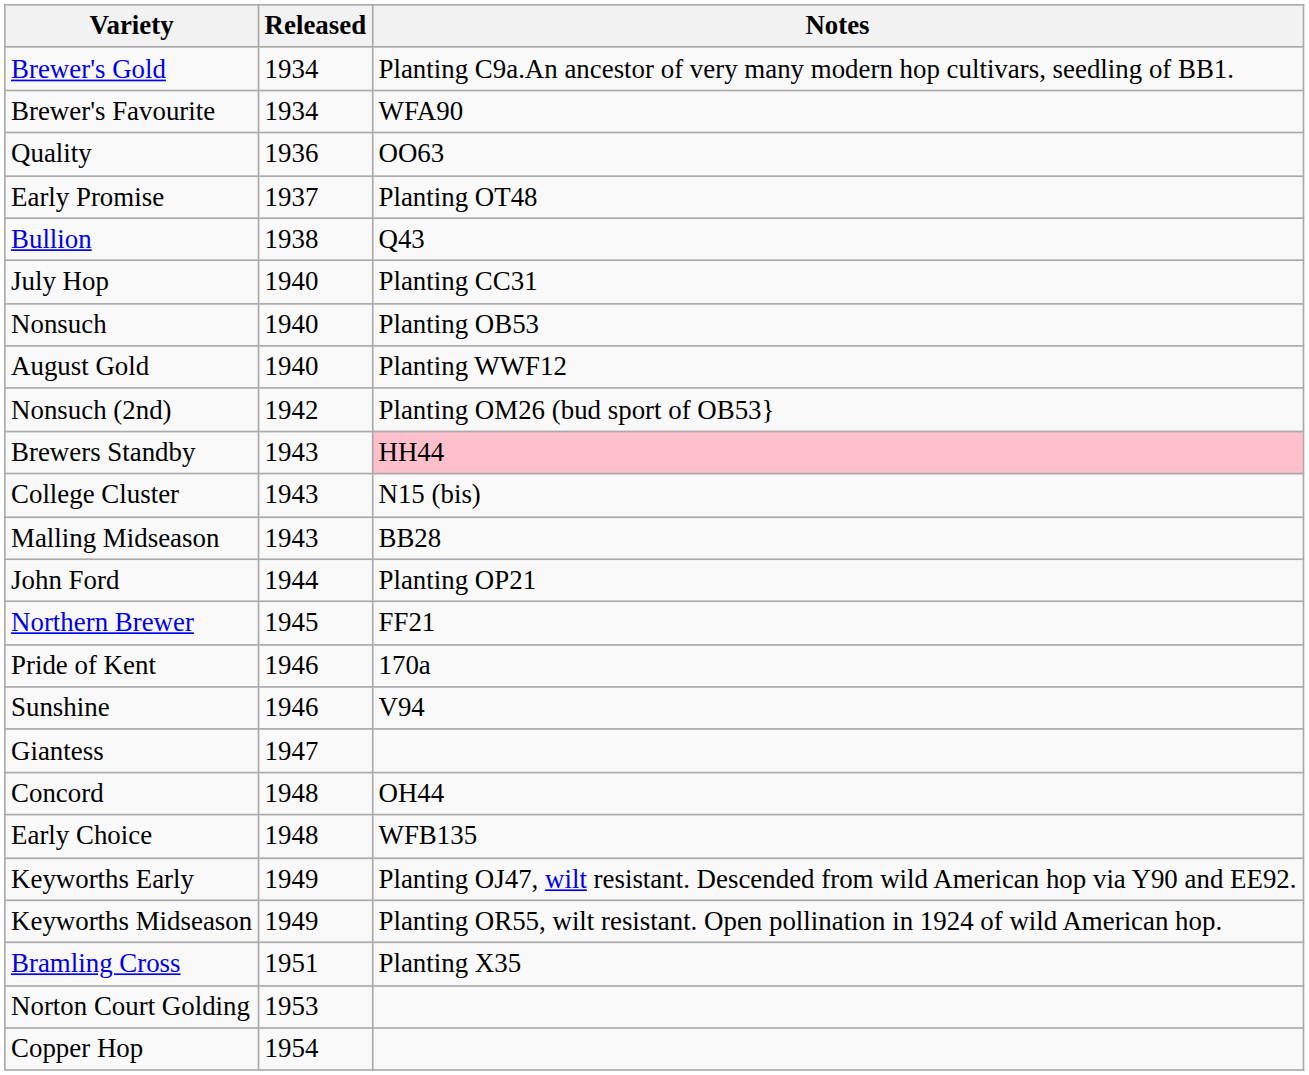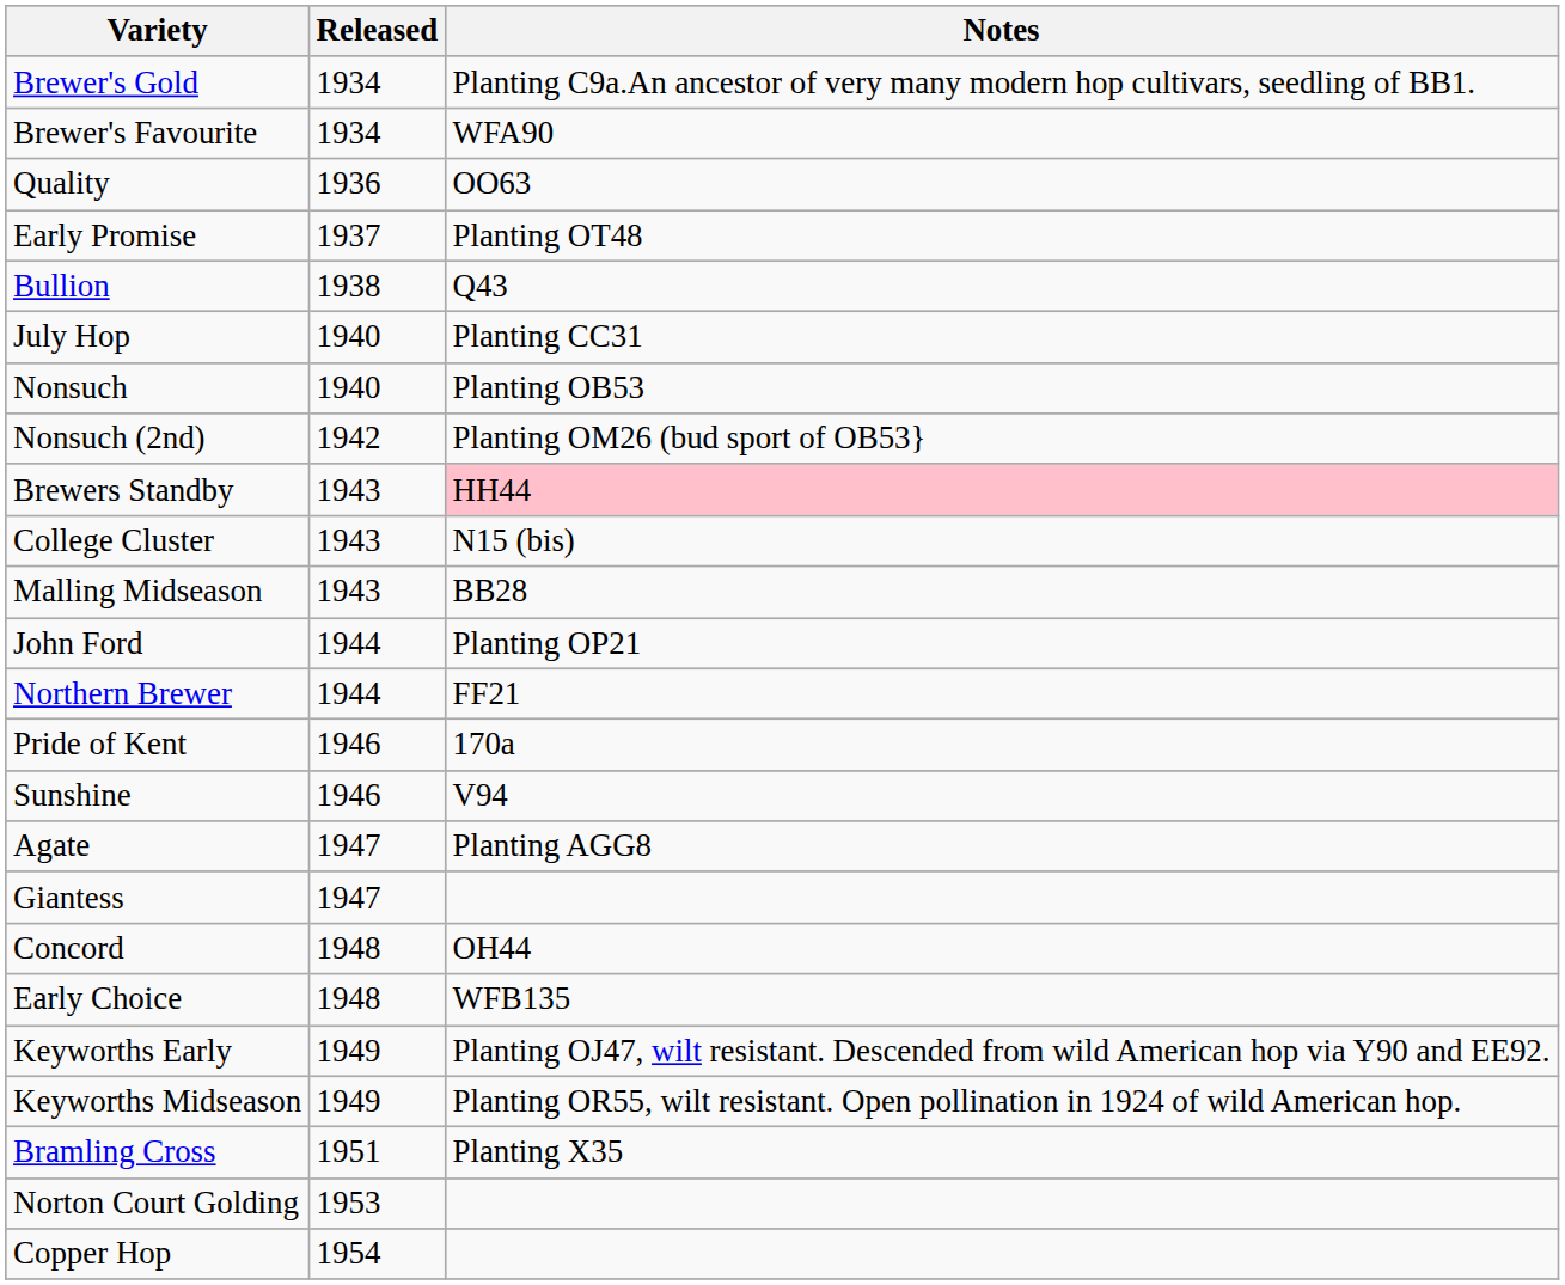 <table class="wikitable sortable" border="1">
 <tr>
 <th>Variety</th>
 <th>Released</th>
 <th scope="col" class="unsortable">Notes</th>
 </tr>
 <tr>
 <td><a href='#'>Brewer's Gold</a></td>
 <td>1934</td>
 <td>Planting C9a.An ancestor of very many modern hop cultivars, seedling of BB1.</td>
 </tr>
 <tr>
 <td>Brewer's Favourite</td>
 <td>1934</td>
 <td>WFA90</td>
 </tr>
 <tr>
 <td>Quality</td>
 <td>1936</td>
 <td>OO63</td>
 </tr>
 <tr>
 <td>Early Promise</td>
 <td>1937</td>
 <td>Planting OT48</td>
 </tr>
 <tr>
 <td><a href='#'>Bullion</a></td>
 <td>1938</td>
 <td>Q43</td>
 </tr>
 <tr>
 <td>July Hop</td>
 <td>1940</td>
 <td>Planting CC31</td>
 </tr>
 <tr>
 <td>Nonsuch</td>
 <td>1940</td>
 <td>Planting OB53</td>
 </tr>
 <tr>
-<td>August Gold</td>
-<td>1940</td>
-<td>Planting WWF12</td>
-</tr>
-<tr>
 <td>Nonsuch (2nd)</td>
 <td>1942</td>
 <td>Planting OM26 (bud sport of OB53}</td>
 </tr>
 <tr>
 <td>Brewers Standby</td>
 <td>1943</td>
 <td style="background: pink;">HH44</td>
 </tr>
 <tr>
 <td>College Cluster</td>
 <td>1943</td>
 <td>N15 (bis)</td>
 </tr>
 <tr>
 <td>Malling Midseason</td>
 <td>1943</td>
 <td>BB28</td>
 </tr>
 <tr>
 <td>John Ford</td>
 <td>1944</td>
 <td>Planting OP21</td>
 </tr>
 <tr>
 <td><a href='#'>Northern Brewer</a></td>
-<td>1945</td>
+<td>1944</td>
 <td>FF21</td>
 </tr>
 <tr>
 <td>Pride of Kent</td>
 <td>1946</td>
 <td>170a</td>
 </tr>
 <tr>
 <td>Sunshine</td>
 <td>1946</td>
 <td>V94</td>
+</tr>
+<tr>
+<td>Agate</td>
+<td>1947</td>
+<td>Planting AGG8</td>
 </tr>
 <tr>
 <td>Giantess</td>
 <td>1947</td>
 <td></td>
 </tr>
 <tr>
 <td>Concord</td>
 <td>1948</td>
 <td>OH44</td>
 </tr>
 <tr>
 <td>Early Choice</td>
 <td>1948</td>
 <td>WFB135</td>
 </tr>
 <tr>
 <td>Keyworths Early</td>
 <td>1949</td>
 <td>Planting OJ47, <a href='#'>wilt</a> resistant. Descended from wild American hop via Y90 and EE92.</td>
 </tr>
 <tr>
 <td>Keyworths Midseason</td>
 <td>1949</td>
 <td>Planting OR55, wilt resistant. Open pollination in 1924 of wild American hop.</td>
 </tr>
 <tr>
 <td><a href='#'>Bramling Cross</a></td>
 <td>1951</td>
 <td>Planting X35</td>
 </tr>
 <tr>
 <td>Norton Court Golding</td>
 <td>1953</td>
 <td></td>
 </tr>
 <tr>
 <td>Copper Hop</td>
 <td>1954</td>
 <td></td>
 </tr>
 </table>
